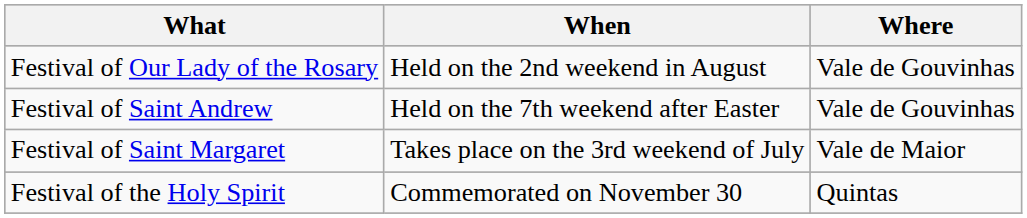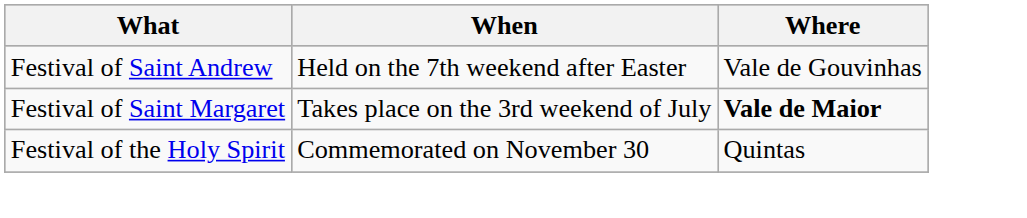 <table class="wikitable">
 <tr>
 <th>What</th>
 <th>When</th>
 <th>Where</th>
-</tr>
-<tr>
-<td>Festival of <a href='#'>Our Lady of the Rosary</a></td>
-<td>Held on the 2nd weekend in August</td>
-<td>Vale de Gouvinhas</td>
 </tr>
 <tr>
 <td>Festival of <a href='#'>Saint Andrew</a></td>
 <td>Held on the 7th weekend after Easter</td>
 <td>Vale de Gouvinhas</td>
 </tr>
 <tr>
 <td>Festival of <a href='#'>Saint Margaret</a></td>
 <td>Takes place on the 3rd weekend of July</td>
-<td>Vale de Maior</td>
+<td><strong>Vale de Maior</strong></td>
 </tr>
 <tr>
 <td>Festival of the <a href='#'>Holy Spirit</a></td>
 <td>Commemorated on November 30</td>
 <td>Quintas</td>
 </tr>
 </table>
